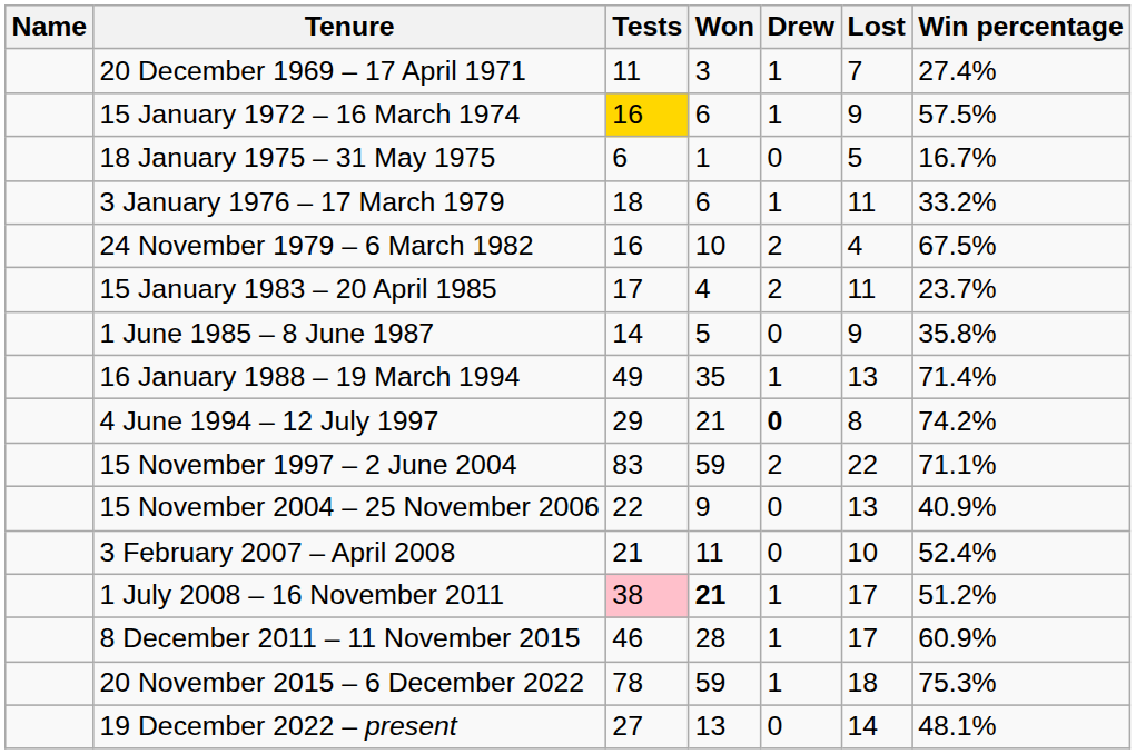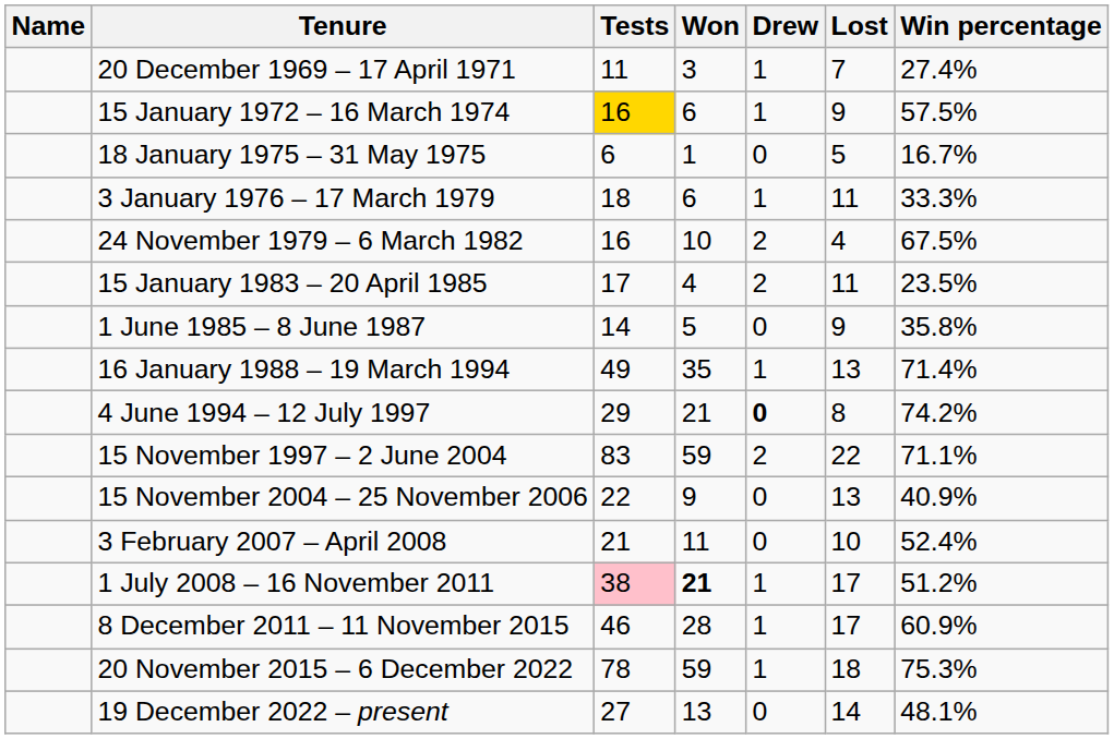 <table class="sortable wikitable">
 <tr>
 <th>Name</th>
 <th>Tenure</th>
 <th>Tests</th>
 <th>Won</th>
 <th>Drew</th>
 <th>Lost</th>
 <th>Win percentage</th>
 </tr>
 <tr>
 <td></td>
 <td>20 December 1969 – 17 April 1971</td>
 <td>11</td>
 <td>3</td>
 <td>1</td>
 <td>7</td>
 <td>27.4%</td>
 </tr>
 <tr>
 <td></td>
 <td>15 January 1972 – 16 March 1974</td>
 <td style="background: gold;">16</td>
 <td>6</td>
 <td>1</td>
 <td>9</td>
 <td>57.5%</td>
 </tr>
 <tr>
 <td></td>
 <td>18 January 1975 – 31 May 1975</td>
 <td>6</td>
 <td>1</td>
 <td>0</td>
 <td>5</td>
 <td>16.7%</td>
 </tr>
 <tr>
 <td></td>
 <td>3 January 1976 – 17 March 1979</td>
 <td>18</td>
 <td>6</td>
 <td>1</td>
 <td>11</td>
-<td>33.2%</td>
+<td>33.3%</td>
 </tr>
 <tr>
 <td></td>
 <td>24 November 1979 – 6 March 1982</td>
 <td>16</td>
 <td>10</td>
 <td>2</td>
 <td>4</td>
 <td>67.5%</td>
 </tr>
 <tr>
 <td></td>
 <td>15 January 1983 – 20 April 1985</td>
 <td>17</td>
 <td>4</td>
 <td>2</td>
 <td>11</td>
-<td>23.7%</td>
+<td>23.5%</td>
 </tr>
 <tr>
 <td></td>
 <td>1 June 1985 – 8 June 1987</td>
 <td>14</td>
 <td>5</td>
 <td>0</td>
 <td>9</td>
 <td>35.8%</td>
 </tr>
 <tr>
 <td></td>
 <td>16 January 1988 – 19 March 1994</td>
 <td>49</td>
 <td>35</td>
 <td>1</td>
 <td>13</td>
 <td>71.4%</td>
 </tr>
 <tr>
 <td></td>
 <td>4 June 1994 – 12 July 1997</td>
 <td>29</td>
 <td>21</td>
 <td><strong>0</strong></td>
 <td>8</td>
 <td>74.2%</td>
 </tr>
 <tr>
 <td></td>
 <td>15 November 1997 – 2 June 2004</td>
 <td>83</td>
 <td>59</td>
 <td>2</td>
 <td>22</td>
 <td>71.1%</td>
 </tr>
 <tr>
 <td></td>
 <td>15 November 2004 – 25 November 2006</td>
 <td>22</td>
 <td>9</td>
 <td>0</td>
 <td>13</td>
 <td>40.9%</td>
 </tr>
 <tr>
 <td></td>
 <td>3 February 2007 – April 2008</td>
 <td>21</td>
 <td>11</td>
 <td>0</td>
 <td>10</td>
 <td>52.4%</td>
 </tr>
 <tr>
 <td></td>
 <td>1 July 2008 – 16 November 2011</td>
 <td style="background: pink;">38</td>
 <td><strong>21</strong></td>
 <td>1</td>
 <td>17</td>
 <td>51.2%</td>
 </tr>
 <tr>
 <td></td>
 <td>8 December 2011 – 11 November 2015</td>
 <td>46</td>
 <td>28</td>
 <td>1</td>
 <td>17</td>
 <td>60.9%</td>
 </tr>
 <tr>
 <td></td>
 <td>20 November 2015 – 6 December 2022</td>
 <td>78</td>
 <td>59</td>
 <td>1</td>
 <td>18</td>
 <td>75.3%</td>
 </tr>
 <tr>
 <td></td>
 <td>19 December 2022 – <em>present</em></td>
 <td>27</td>
 <td>13</td>
 <td>0</td>
 <td>14</td>
 <td>48.1%</td>
 </tr>
 </table>
